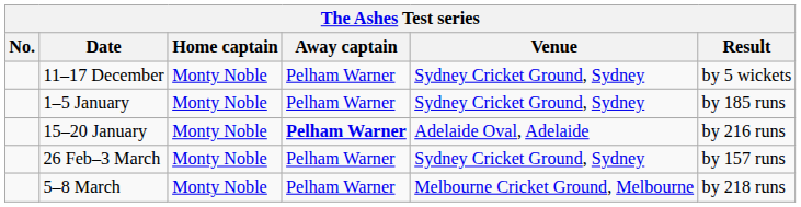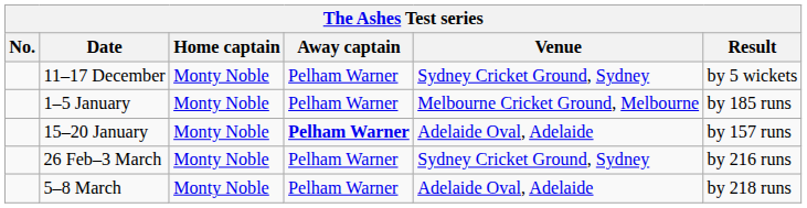 <table class="wikitable">
 <tr>
 <th colspan="9"><a href='#'>The Ashes</a> Test series</th>
 </tr>
 <tr>
 <th>No.</th>
 <th>Date</th>
 <th>Home captain</th>
 <th>Away captain</th>
 <th>Venue</th>
 <th>Result</th>
 </tr>
 <tr>
 <td></td>
 <td>11–17 December</td>
 <td><a href='#'>Monty Noble</a></td>
 <td><a href='#'>Pelham Warner</a></td>
 <td><a href='#'>Sydney Cricket Ground</a>, <a href='#'>Sydney</a></td>
 <td> by 5 wickets</td>
 </tr>
 <tr>
 <td></td>
 <td>1–5 January</td>
 <td><a href='#'>Monty Noble</a></td>
 <td><a href='#'>Pelham Warner</a></td>
-<td><a href='#'>Sydney Cricket Ground</a>, <a href='#'>Sydney</a></td>
+<td><a href='#'>Melbourne Cricket Ground</a>, <a href='#'>Melbourne</a></td>
 <td> by 185 runs</td>
 </tr>
 <tr>
 <td></td>
 <td>15–20 January</td>
 <td><a href='#'>Monty Noble</a></td>
 <td><strong><a href='#'>Pelham Warner</a></strong></td>
 <td><a href='#'>Adelaide Oval</a>, <a href='#'>Adelaide</a></td>
-<td> by 216 runs</td>
+<td> by 157 runs</td>
 </tr>
 <tr>
 <td></td>
 <td>26 Feb–3 March</td>
 <td><a href='#'>Monty Noble</a></td>
 <td><a href='#'>Pelham Warner</a></td>
 <td><a href='#'>Sydney Cricket Ground</a>, <a href='#'>Sydney</a></td>
-<td> by 157 runs</td>
+<td> by 216 runs</td>
 </tr>
 <tr>
 <td></td>
 <td>5–8 March</td>
 <td><a href='#'>Monty Noble</a></td>
 <td><a href='#'>Pelham Warner</a></td>
-<td><a href='#'>Melbourne Cricket Ground</a>, <a href='#'>Melbourne</a></td>
+<td><a href='#'>Adelaide Oval</a>, <a href='#'>Adelaide</a></td>
 <td> by 218 runs</td>
 </tr>
 </table>
